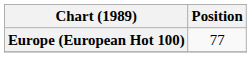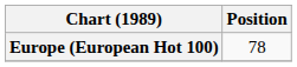 <table class="wikitable sortable plainrowheaders">
 <tr>
 <th>Chart (1989)</th>
 <th>Position</th>
 </tr>
 <tr>
 <th scope="row">Europe (European Hot 100)</th>
-<td style="text-align:center;">77</td>
+<td style="text-align:center;">78</td>
 </tr>
 <tr>
 </tr>
 </table>
